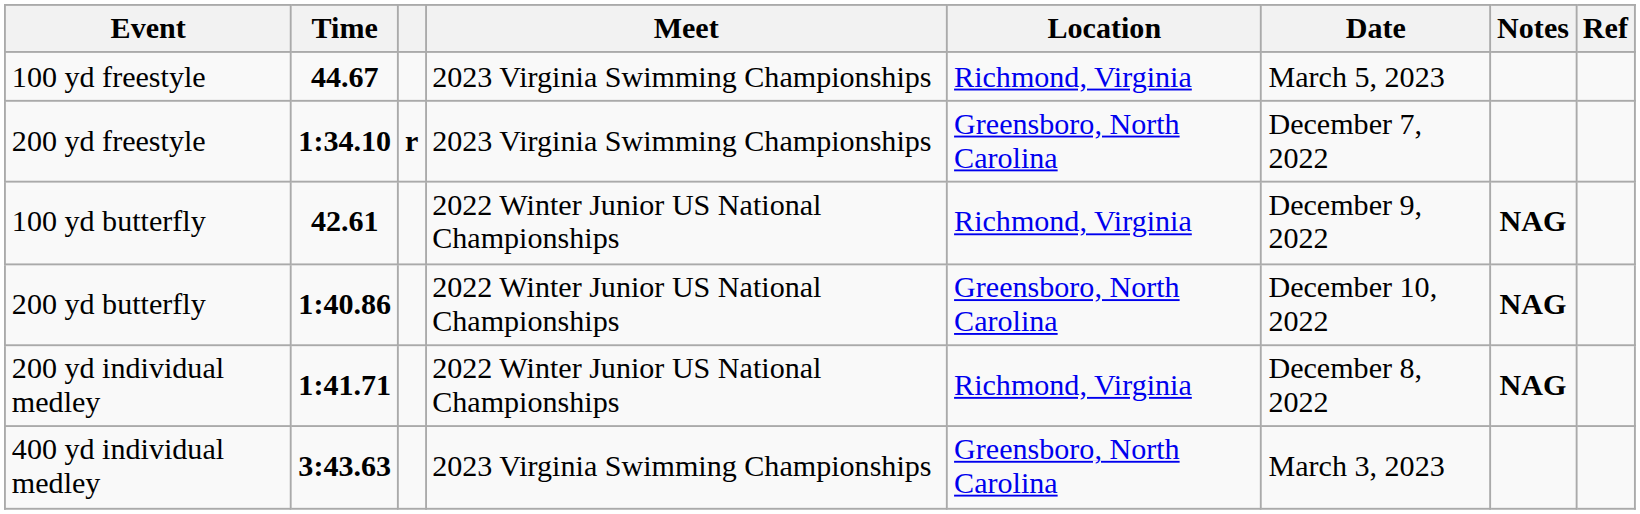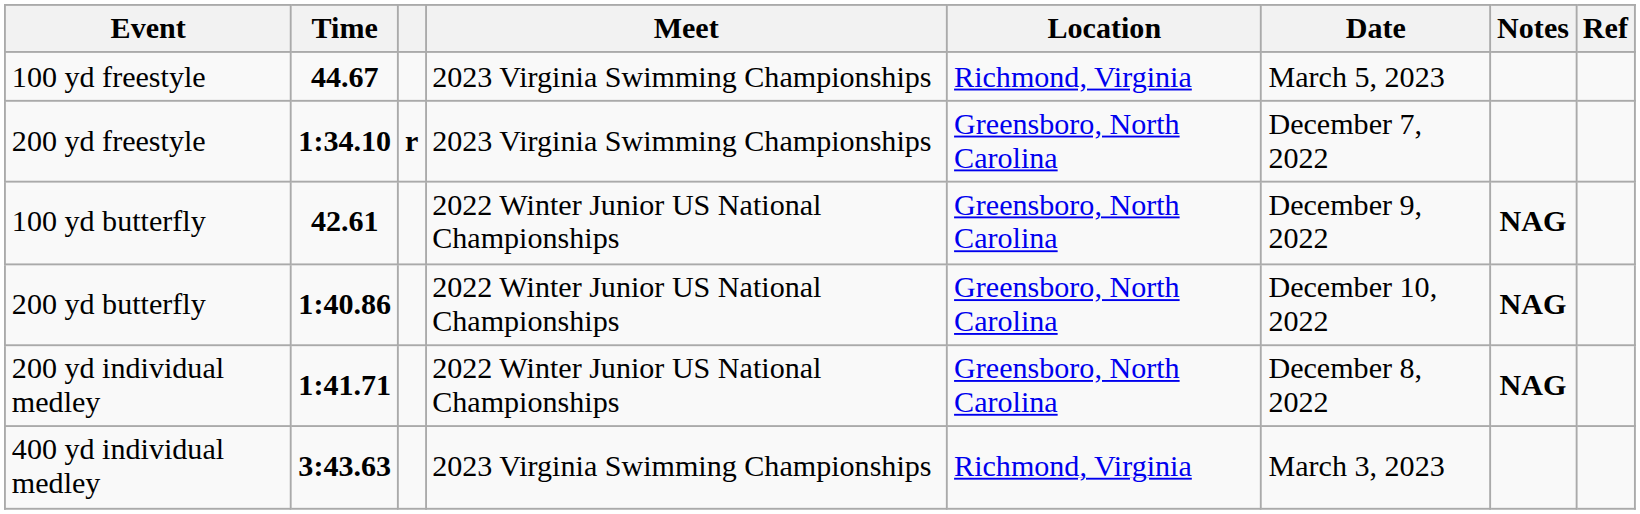 <table class="wikitable">
 <tr>
 <th>Event</th>
 <th>Time</th>
 <th></th>
 <th>Meet</th>
 <th>Location</th>
 <th>Date</th>
 <th>Notes</th>
 <th>Ref</th>
 </tr>
 <tr>
 <td>100 yd freestyle</td>
 <td style="text-align:center;"><strong>44.67</strong></td>
 <td></td>
 <td>2023 Virginia Swimming Championships</td>
 <td><a href='#'>Richmond, Virginia</a></td>
 <td>March 5, 2023</td>
 <td style="text-align:center;"></td>
 <td style="text-align:center;"></td>
 </tr>
 <tr>
 <td>200 yd freestyle</td>
 <td style="text-align:center;"><strong>1:34.10</strong></td>
 <td><strong>r</strong></td>
 <td>2023 Virginia Swimming Championships</td>
 <td><a href='#'>Greensboro, North Carolina</a></td>
 <td>December 7, 2022</td>
 <td style="text-align:center;"></td>
 <td style="text-align:center;"></td>
 </tr>
 <tr>
 <td>100 yd butterfly</td>
 <td style="text-align:center;"><strong>42.61</strong></td>
 <td></td>
 <td>2022 Winter Junior US National Championships</td>
-<td><a href='#'>Richmond, Virginia</a></td>
+<td><a href='#'>Greensboro, North Carolina</a></td>
 <td>December 9, 2022</td>
 <td style="text-align:center;"><strong>NAG</strong></td>
 <td style="text-align:center;"></td>
 </tr>
 <tr>
 <td>200 yd butterfly</td>
 <td style="text-align:center;"><strong>1:40.86</strong></td>
 <td></td>
 <td>2022 Winter Junior US National Championships</td>
 <td><a href='#'>Greensboro, North Carolina</a></td>
 <td>December 10, 2022</td>
 <td style="text-align:center;"><strong>NAG</strong></td>
 <td style="text-align:center;"></td>
 </tr>
 <tr>
 <td>200 yd individual medley</td>
 <td style="text-align:center;"><strong>1:41.71</strong></td>
 <td></td>
 <td>2022 Winter Junior US National Championships</td>
-<td><a href='#'>Richmond, Virginia</a></td>
+<td><a href='#'>Greensboro, North Carolina</a></td>
 <td>December 8, 2022</td>
 <td style="text-align:center;"><strong>NAG</strong></td>
 <td style="text-align:center;"></td>
 </tr>
 <tr>
 <td>400 yd individual medley</td>
 <td style="text-align:center;"><strong>3:43.63</strong></td>
 <td></td>
 <td>2023 Virginia Swimming Championships</td>
-<td><a href='#'>Greensboro, North Carolina</a></td>
+<td><a href='#'>Richmond, Virginia</a></td>
 <td>March 3, 2023</td>
 <td style="text-align:center;"></td>
 <td style="text-align:center;"></td>
 </tr>
 </table>
